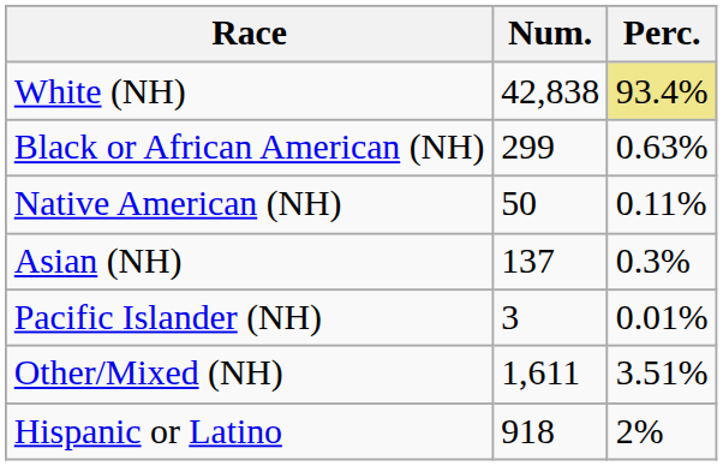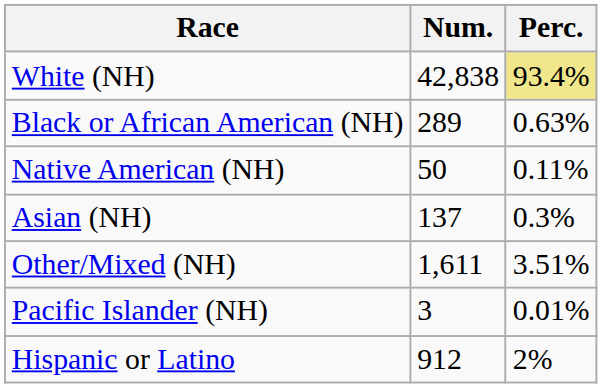 <table class="wikitable">
 <tr>
 <th>Race</th>
 <th>Num.</th>
 <th>Perc.</th>
 </tr>
 <tr>
 <td><a href='#'>White</a> (NH)</td>
 <td>42,838</td>
 <td style="background: khaki;">93.4%</td>
 </tr>
 <tr>
 <td><a href='#'>Black or African American</a> (NH)</td>
-<td>299</td>
+<td>289</td>
 <td>0.63%</td>
 </tr>
 <tr>
 <td><a href='#'>Native American</a> (NH)</td>
 <td>50</td>
 <td>0.11%</td>
 </tr>
 <tr>
 <td><a href='#'>Asian</a> (NH)</td>
 <td>137</td>
 <td>0.3%</td>
 </tr>
 <tr>
+<td><a href='#'>Other/Mixed</a> (NH)</td>
+<td>1,611</td>
+<td>3.51%</td>
+</tr>
+<tr>
 <td><a href='#'>Pacific Islander</a> (NH)</td>
 <td>3</td>
 <td>0.01%</td>
 </tr>
 <tr>
-<td><a href='#'>Other/Mixed</a> (NH)</td>
-<td>1,611</td>
-<td>3.51%</td>
-</tr>
-<tr>
 <td><a href='#'>Hispanic</a> or <a href='#'>Latino</a></td>
-<td>918</td>
+<td>912</td>
 <td>2%</td>
 </tr>
 </table>
